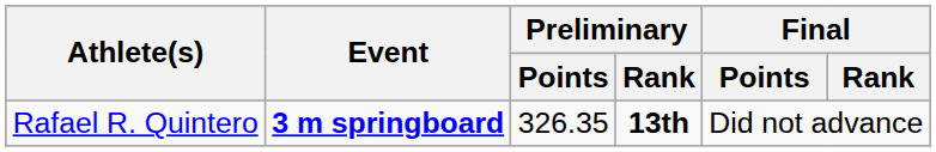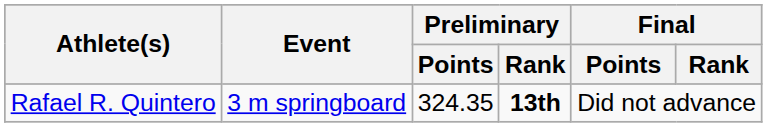 <table class=wikitable style="font-size:90%">
 <tr>
 <th rowspan="2">Athlete(s)</th>
 <th rowspan="2">Event</th>
 <th colspan="2">Preliminary</th>
 <th colspan="2">Final</th>
 </tr>
 <tr>
 <th>Points</th>
 <th>Rank</th>
 <th>Points</th>
 <th>Rank</th>
 </tr>
 <tr>
 <td><a href='#'>Rafael R. Quintero</a></td>
-<td><strong><a href='#'>3 m springboard</a></strong></td>
-<td align=center>326.35</td>
+<td><a href='#'>3 m springboard</a></td>
+<td align=center>324.35</td>
 <td align=center><strong>13th</strong></td>
 <td align=center colspan=2>Did not advance</td>
 </tr>
 </table>
